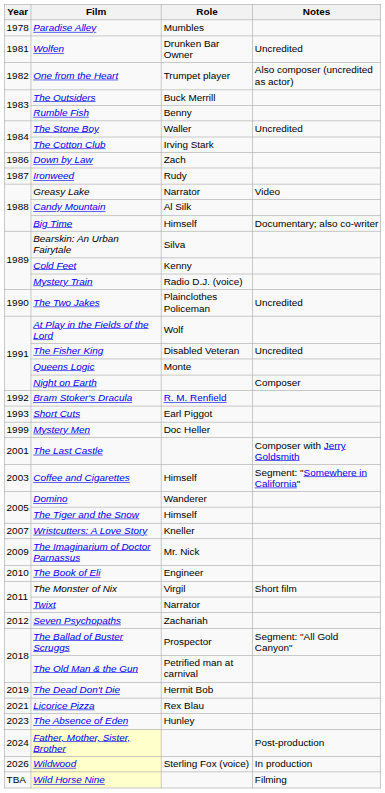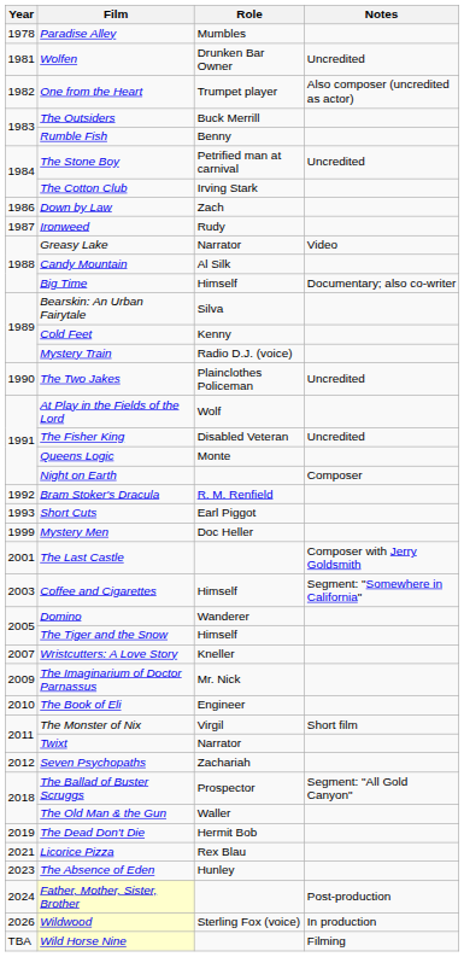 <table class="wikitable sortable">
 <tr>
 <th>Year</th>
 <th>Film</th>
 <th>Role</th>
 <th>Notes</th>
 </tr>
 <tr>
 <td>1978</td>
 <td><em><a href='#'>Paradise Alley</a></em></td>
 <td>Mumbles</td>
 <td></td>
 </tr>
 <tr>
 <td>1981</td>
 <td><em><a href='#'>Wolfen</a></em></td>
 <td>Drunken Bar Owner</td>
 <td>Uncredited</td>
 </tr>
 <tr>
 <td>1982</td>
 <td><em><a href='#'>One from the Heart</a></em></td>
 <td>Trumpet player</td>
 <td>Also composer (uncredited as actor)</td>
 </tr>
 <tr>
 <td rowspan=2>1983</td>
 <td><em><a href='#'>The Outsiders</a></em></td>
 <td>Buck Merrill</td>
 <td></td>
 </tr>
 <tr>
 <td><em><a href='#'>Rumble Fish</a></em></td>
 <td>Benny</td>
 <td></td>
 </tr>
 <tr>
 <td rowspan=2>1984</td>
 <td><em><a href='#'>The Stone Boy</a></em></td>
-<td>Waller</td>
+<td>Petrified man at carnival</td>
 <td>Uncredited</td>
 </tr>
 <tr>
 <td><em><a href='#'>The Cotton Club</a></em></td>
 <td>Irving Stark</td>
 <td></td>
 </tr>
 <tr>
 <td>1986</td>
 <td><em><a href='#'>Down by Law</a></em></td>
 <td>Zach</td>
 <td></td>
 </tr>
 <tr>
 <td>1987</td>
 <td><em><a href='#'>Ironweed</a></em></td>
 <td>Rudy</td>
 <td></td>
 </tr>
 <tr>
 <td rowspan=3>1988</td>
 <td><em>Greasy Lake</em></td>
 <td>Narrator</td>
 <td>Video</td>
 </tr>
 <tr>
 <td><em><a href='#'>Candy Mountain</a></em></td>
 <td>Al Silk</td>
 <td></td>
 </tr>
 <tr>
 <td><em><a href='#'>Big Time</a></em></td>
 <td>Himself</td>
 <td>Documentary; also co-writer</td>
 </tr>
 <tr>
 <td rowspan="3">1989</td>
 <td><em>Bearskin: An Urban Fairytale</em></td>
 <td>Silva</td>
 <td></td>
 </tr>
 <tr>
 <td><em><a href='#'>Cold Feet</a></em></td>
 <td>Kenny</td>
 <td></td>
 </tr>
 <tr>
 <td><em><a href='#'>Mystery Train</a></em></td>
 <td>Radio D.J. (voice)</td>
 <td></td>
 </tr>
 <tr>
 <td>1990</td>
 <td><em><a href='#'>The Two Jakes</a></em></td>
 <td>Plainclothes Policeman</td>
 <td>Uncredited</td>
 </tr>
 <tr>
 <td rowspan="4">1991</td>
 <td><em><a href='#'>At Play in the Fields of the Lord</a></em></td>
 <td>Wolf</td>
 <td></td>
 </tr>
 <tr>
 <td><em><a href='#'>The Fisher King</a></em></td>
 <td>Disabled Veteran</td>
 <td>Uncredited</td>
 </tr>
 <tr>
 <td><em><a href='#'>Queens Logic</a></em></td>
 <td>Monte</td>
 <td></td>
 </tr>
 <tr>
 <td><em><a href='#'>Night on Earth</a></em></td>
 <td></td>
 <td>Composer</td>
 </tr>
 <tr>
 <td>1992</td>
 <td><em><a href='#'>Bram Stoker's Dracula</a></em></td>
 <td><a href='#'>R. M. Renfield</a></td>
 <td></td>
 </tr>
 <tr>
 <td>1993</td>
 <td><em><a href='#'>Short Cuts</a></em></td>
 <td>Earl Piggot</td>
 <td></td>
 </tr>
 <tr>
 <td>1999</td>
 <td><em><a href='#'>Mystery Men</a></em></td>
 <td>Doc Heller</td>
 <td></td>
 </tr>
 <tr>
 <td>2001</td>
 <td><em><a href='#'>The Last Castle</a></em></td>
 <td></td>
 <td>Composer with <a href='#'>Jerry Goldsmith</a></td>
 </tr>
 <tr>
 <td>2003</td>
 <td><em><a href='#'>Coffee and Cigarettes</a></em></td>
 <td>Himself</td>
 <td>Segment: "<a href='#'>Somewhere in California</a>"</td>
 </tr>
 <tr>
 <td rowspan="2">2005</td>
 <td><em><a href='#'>Domino</a></em></td>
 <td>Wanderer</td>
 <td></td>
 </tr>
 <tr>
 <td><em><a href='#'>The Tiger and the Snow</a></em></td>
 <td>Himself</td>
 <td></td>
 </tr>
 <tr>
 <td>2007</td>
 <td><em><a href='#'>Wristcutters: A Love Story</a></em></td>
 <td>Kneller</td>
 <td></td>
 </tr>
 <tr>
 <td>2009</td>
 <td><em><a href='#'>The Imaginarium of Doctor Parnassus</a></em></td>
 <td>Mr. Nick</td>
 <td></td>
 </tr>
 <tr>
 <td>2010</td>
 <td><em><a href='#'>The Book of Eli</a></em></td>
 <td>Engineer</td>
 <td></td>
 </tr>
 <tr>
 <td rowspan=2>2011</td>
 <td><em>The Monster of Nix</em></td>
 <td>Virgil</td>
 <td>Short film</td>
 </tr>
 <tr>
 <td><em><a href='#'>Twixt</a></em></td>
 <td>Narrator</td>
 <td></td>
 </tr>
 <tr>
 <td>2012</td>
 <td><em><a href='#'>Seven Psychopaths</a></em></td>
 <td>Zachariah</td>
 <td></td>
 </tr>
 <tr>
 <td rowspan=2>2018</td>
 <td><em><a href='#'>The Ballad of Buster Scruggs</a></em></td>
 <td>Prospector</td>
 <td>Segment: "All Gold Canyon"</td>
 </tr>
 <tr>
 <td><em><a href='#'>The Old Man & the Gun</a></em></td>
-<td>Petrified man at carnival</td>
+<td>Waller</td>
 <td></td>
 </tr>
 <tr>
 <td>2019</td>
 <td><em><a href='#'>The Dead Don't Die</a></em></td>
 <td>Hermit Bob</td>
 <td></td>
 </tr>
 <tr>
 <td>2021</td>
 <td><em><a href='#'>Licorice Pizza</a></em></td>
 <td>Rex Blau</td>
 <td></td>
 </tr>
 <tr>
 <td>2023</td>
 <td><em><a href='#'>The Absence of Eden</a></em></td>
 <td>Hunley</td>
 <td></td>
 </tr>
 <tr>
 <td>2024</td>
 <td style="background:#FFFFCC;"><em><a href='#'>Father, Mother, Sister, Brother</a></em> </td>
 <td></td>
 <td>Post-production</td>
 </tr>
 <tr>
 <td>2026</td>
 <td style="background:#FFFFCC;"><em><a href='#'>Wildwood</a></em> </td>
 <td>Sterling Fox (voice)</td>
 <td>In production</td>
 </tr>
 <tr>
 <td>TBA</td>
 <td style="background:#FFFFCC;"><em><a href='#'>Wild Horse Nine</a></em> </td>
 <td></td>
 <td>Filming</td>
 </tr>
 </table>
